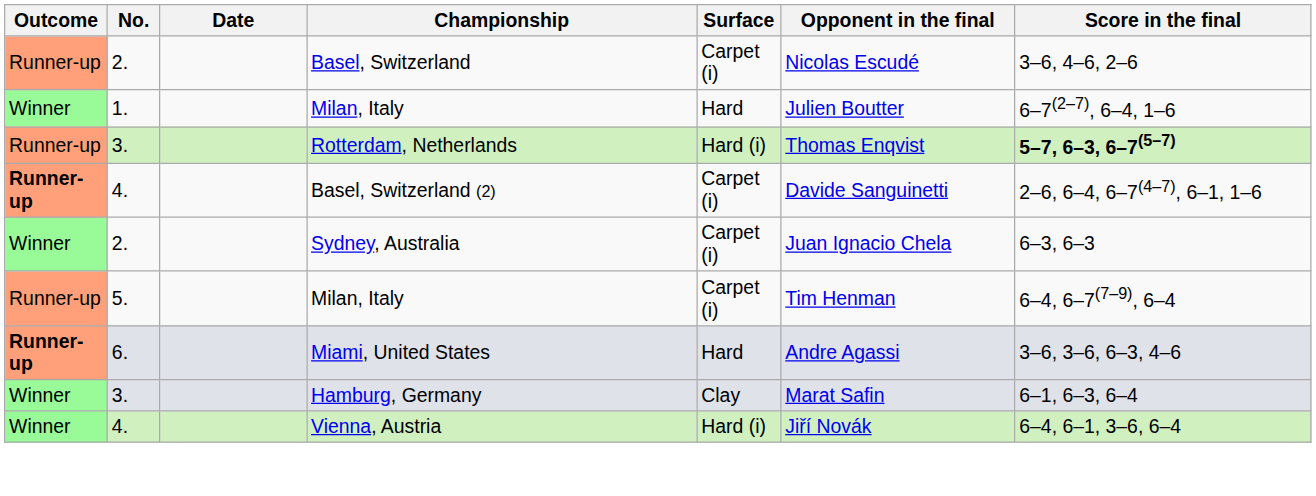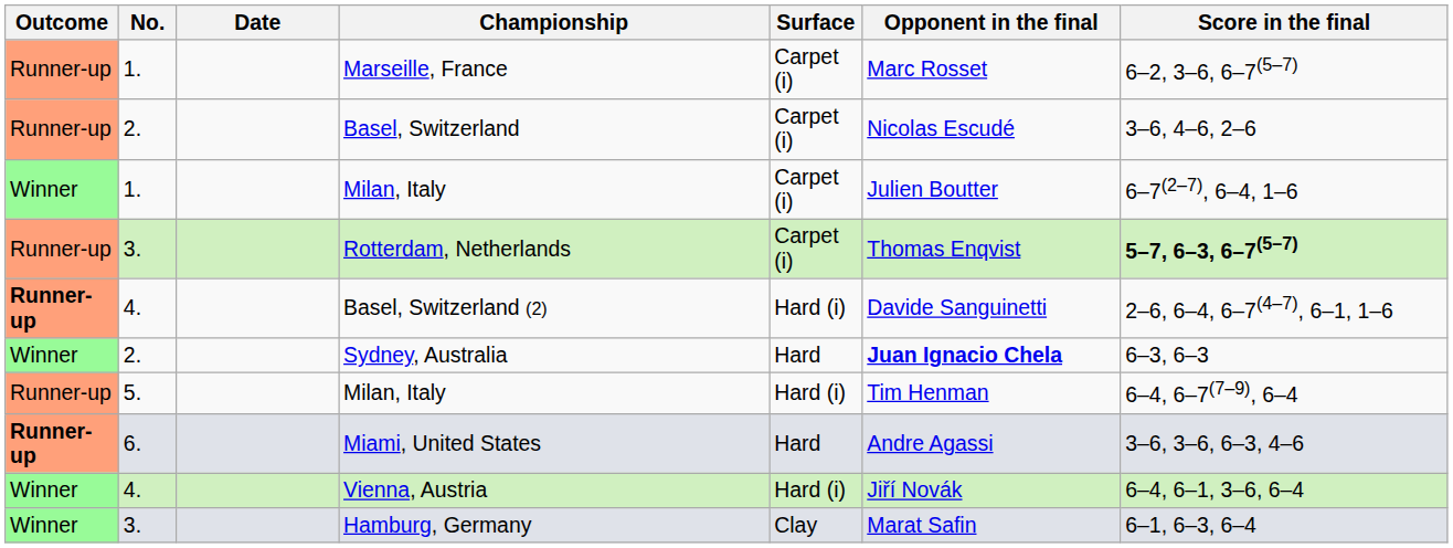 <table class="sortable wikitable" style=font-size:97%>
 <tr>
 <th width=75>Outcome</th>
 <th width=35>No.</th>
 <th width=110>Date</th>
 <th width=305>Championship</th>
 <th width=60>Surface</th>
 <th width=180>Opponent in the final</th>
 <th width=230>Score in the final</th>
+</tr>
+<tr>
+<td bgcolor=FFA07A>Runner-up</td>
+<td>1.</td>
+<td></td>
+<td> <a href='#'>Marseille</a>, France</td>
+<td>Carpet (i)</td>
+<td> <a href='#'>Marc Rosset</a></td>
+<td>6–2, 3–6, 6–7<sup>(5–7)</sup></td>
 </tr>
 <tr>
 <td bgcolor=FFA07A>Runner-up</td>
 <td>2.</td>
 <td></td>
 <td> <a href='#'>Basel</a>, Switzerland</td>
 <td>Carpet (i)</td>
 <td> <a href='#'>Nicolas Escudé</a></td>
 <td>3–6, 4–6, 2–6</td>
 </tr>
 <tr>
 <td bgcolor=98FB98>Winner</td>
 <td>1.</td>
 <td></td>
 <td> <a href='#'>Milan</a>, Italy</td>
-<td>Hard</td>
+<td>Carpet (i)</td>
 <td> <a href='#'>Julien Boutter</a></td>
 <td>6–7<sup>(2–7)</sup>, 6–4, 1–6</td>
 </tr>
 <tr style="background:#d0f0c0;">
 <td bgcolor=FFA07A>Runner-up</td>
 <td>3.</td>
 <td></td>
 <td> <a href='#'>Rotterdam</a>, Netherlands</td>
-<td>Hard (i)</td>
+<td>Carpet (i)</td>
 <td> <a href='#'>Thomas Enqvist</a></td>
 <td><strong>5–7, 6–3, 6–7<sup>(5–7)</sup></strong></td>
 </tr>
 <tr>
 <td bgcolor=FFA07A><strong>Runner-up</strong></td>
 <td>4.</td>
 <td></td>
 <td> Basel, Switzerland <small>(2)</small></td>
-<td>Carpet (i)</td>
+<td>Hard (i)</td>
 <td> <a href='#'>Davide Sanguinetti</a></td>
 <td>2–6, 6–4, 6–7<sup>(4–7)</sup>, 6–1, 1–6</td>
 </tr>
 <tr>
 <td bgcolor=98FB98>Winner</td>
 <td>2.</td>
 <td></td>
 <td> <a href='#'>Sydney</a>, Australia</td>
-<td>Carpet (i)</td>
-<td> <a href='#'>Juan Ignacio Chela</a></td>
+<td>Hard</td>
+<td><strong> <a href='#'>Juan Ignacio Chela</a></strong></td>
 <td>6–3, 6–3</td>
 </tr>
 <tr>
 <td bgcolor=FFA07A>Runner-up</td>
 <td>5.</td>
 <td></td>
 <td> Milan, Italy</td>
-<td>Carpet (i)</td>
+<td>Hard (i)</td>
 <td> <a href='#'>Tim Henman</a></td>
 <td>6–4, 6–7<sup>(7–9)</sup>, 6–4</td>
 </tr>
 <tr style="background:#dfe2e9;">
 <td bgcolor=FFA07A><strong>Runner-up</strong></td>
 <td>6.</td>
 <td></td>
 <td> <a href='#'>Miami</a>, United States</td>
 <td>Hard</td>
 <td> <a href='#'>Andre Agassi</a></td>
 <td>3–6, 3–6, 6–3, 4–6</td>
 </tr>
+<tr style="background:#d0f0c0;">
+<td bgcolor=98FB98>Winner</td>
+<td>4.</td>
+<td></td>
+<td> <a href='#'>Vienna</a>, Austria</td>
+<td>Hard (i)</td>
+<td> <a href='#'>Jiří Novák</a></td>
+<td>6–4, 6–1, 3–6, 6–4</td>
+</tr>
 <tr style="background:#dfe2e9;">
 <td bgcolor=98FB98>Winner</td>
 <td>3.</td>
 <td></td>
 <td> <a href='#'>Hamburg</a>, Germany</td>
 <td>Clay</td>
 <td> <a href='#'>Marat Safin</a></td>
 <td>6–1, 6–3, 6–4</td>
 </tr>
-<tr style="background:#d0f0c0;">
-<td bgcolor=98FB98>Winner</td>
-<td>4.</td>
-<td></td>
-<td> <a href='#'>Vienna</a>, Austria</td>
-<td>Hard (i)</td>
-<td> <a href='#'>Jiří Novák</a></td>
-<td>6–4, 6–1, 3–6, 6–4</td>
-</tr>
 </table>
